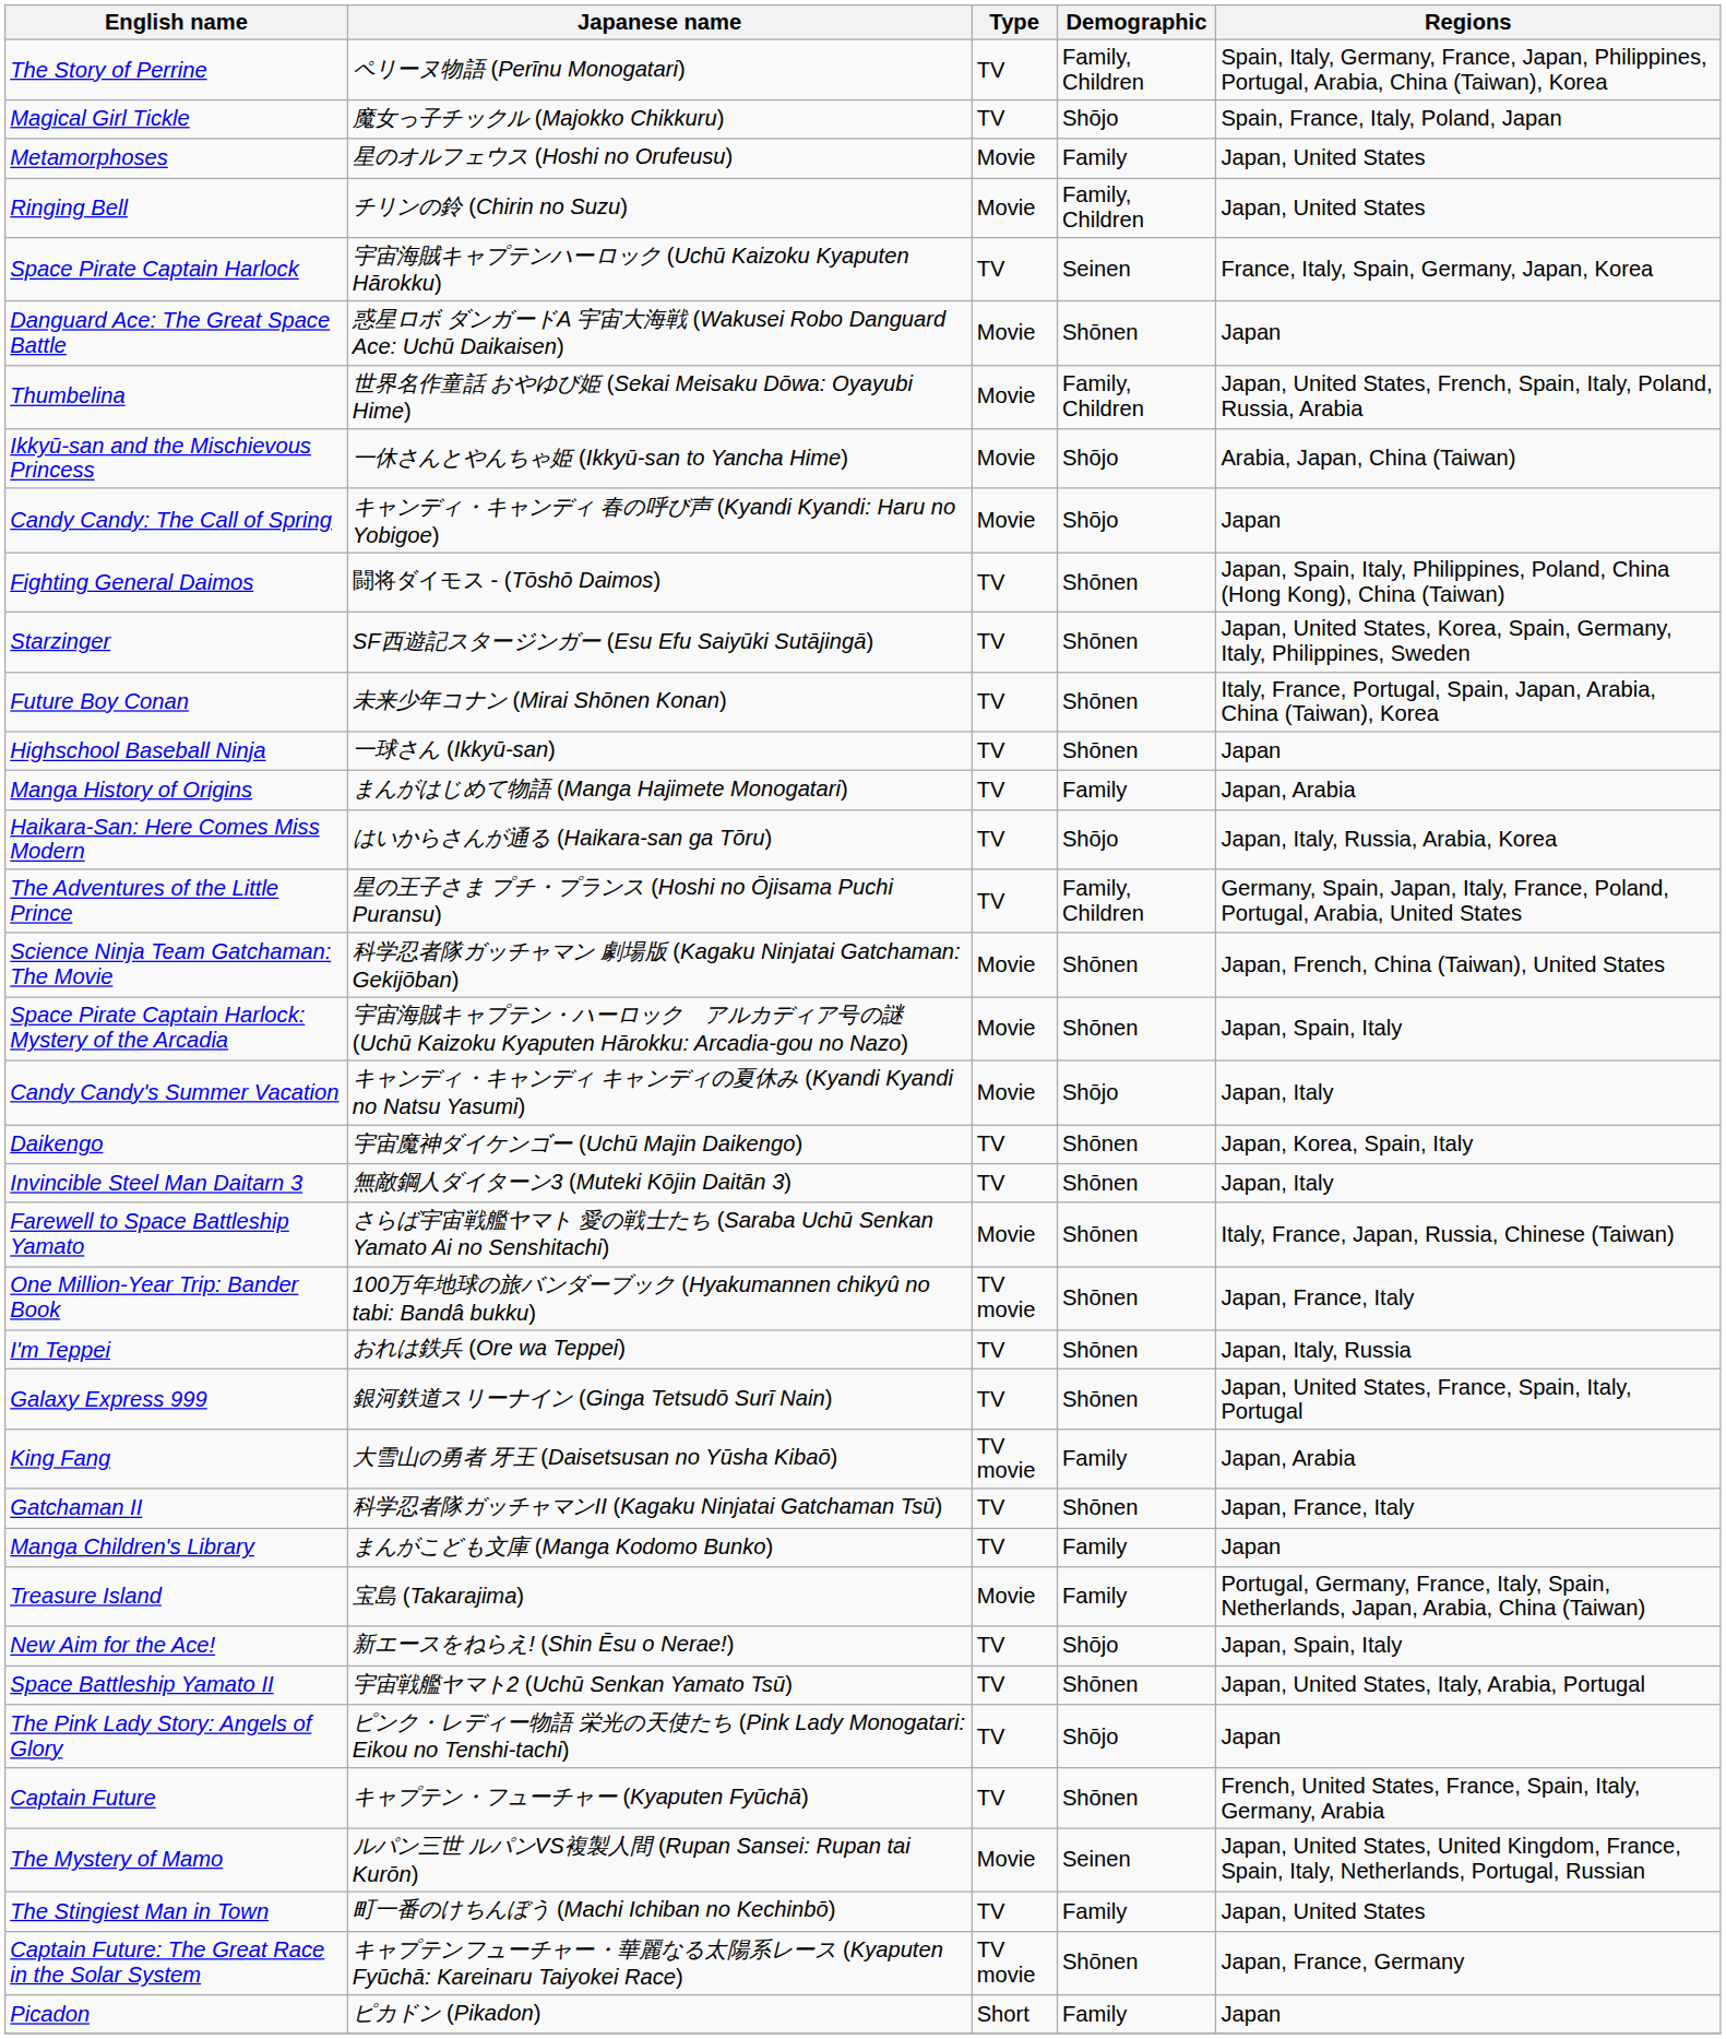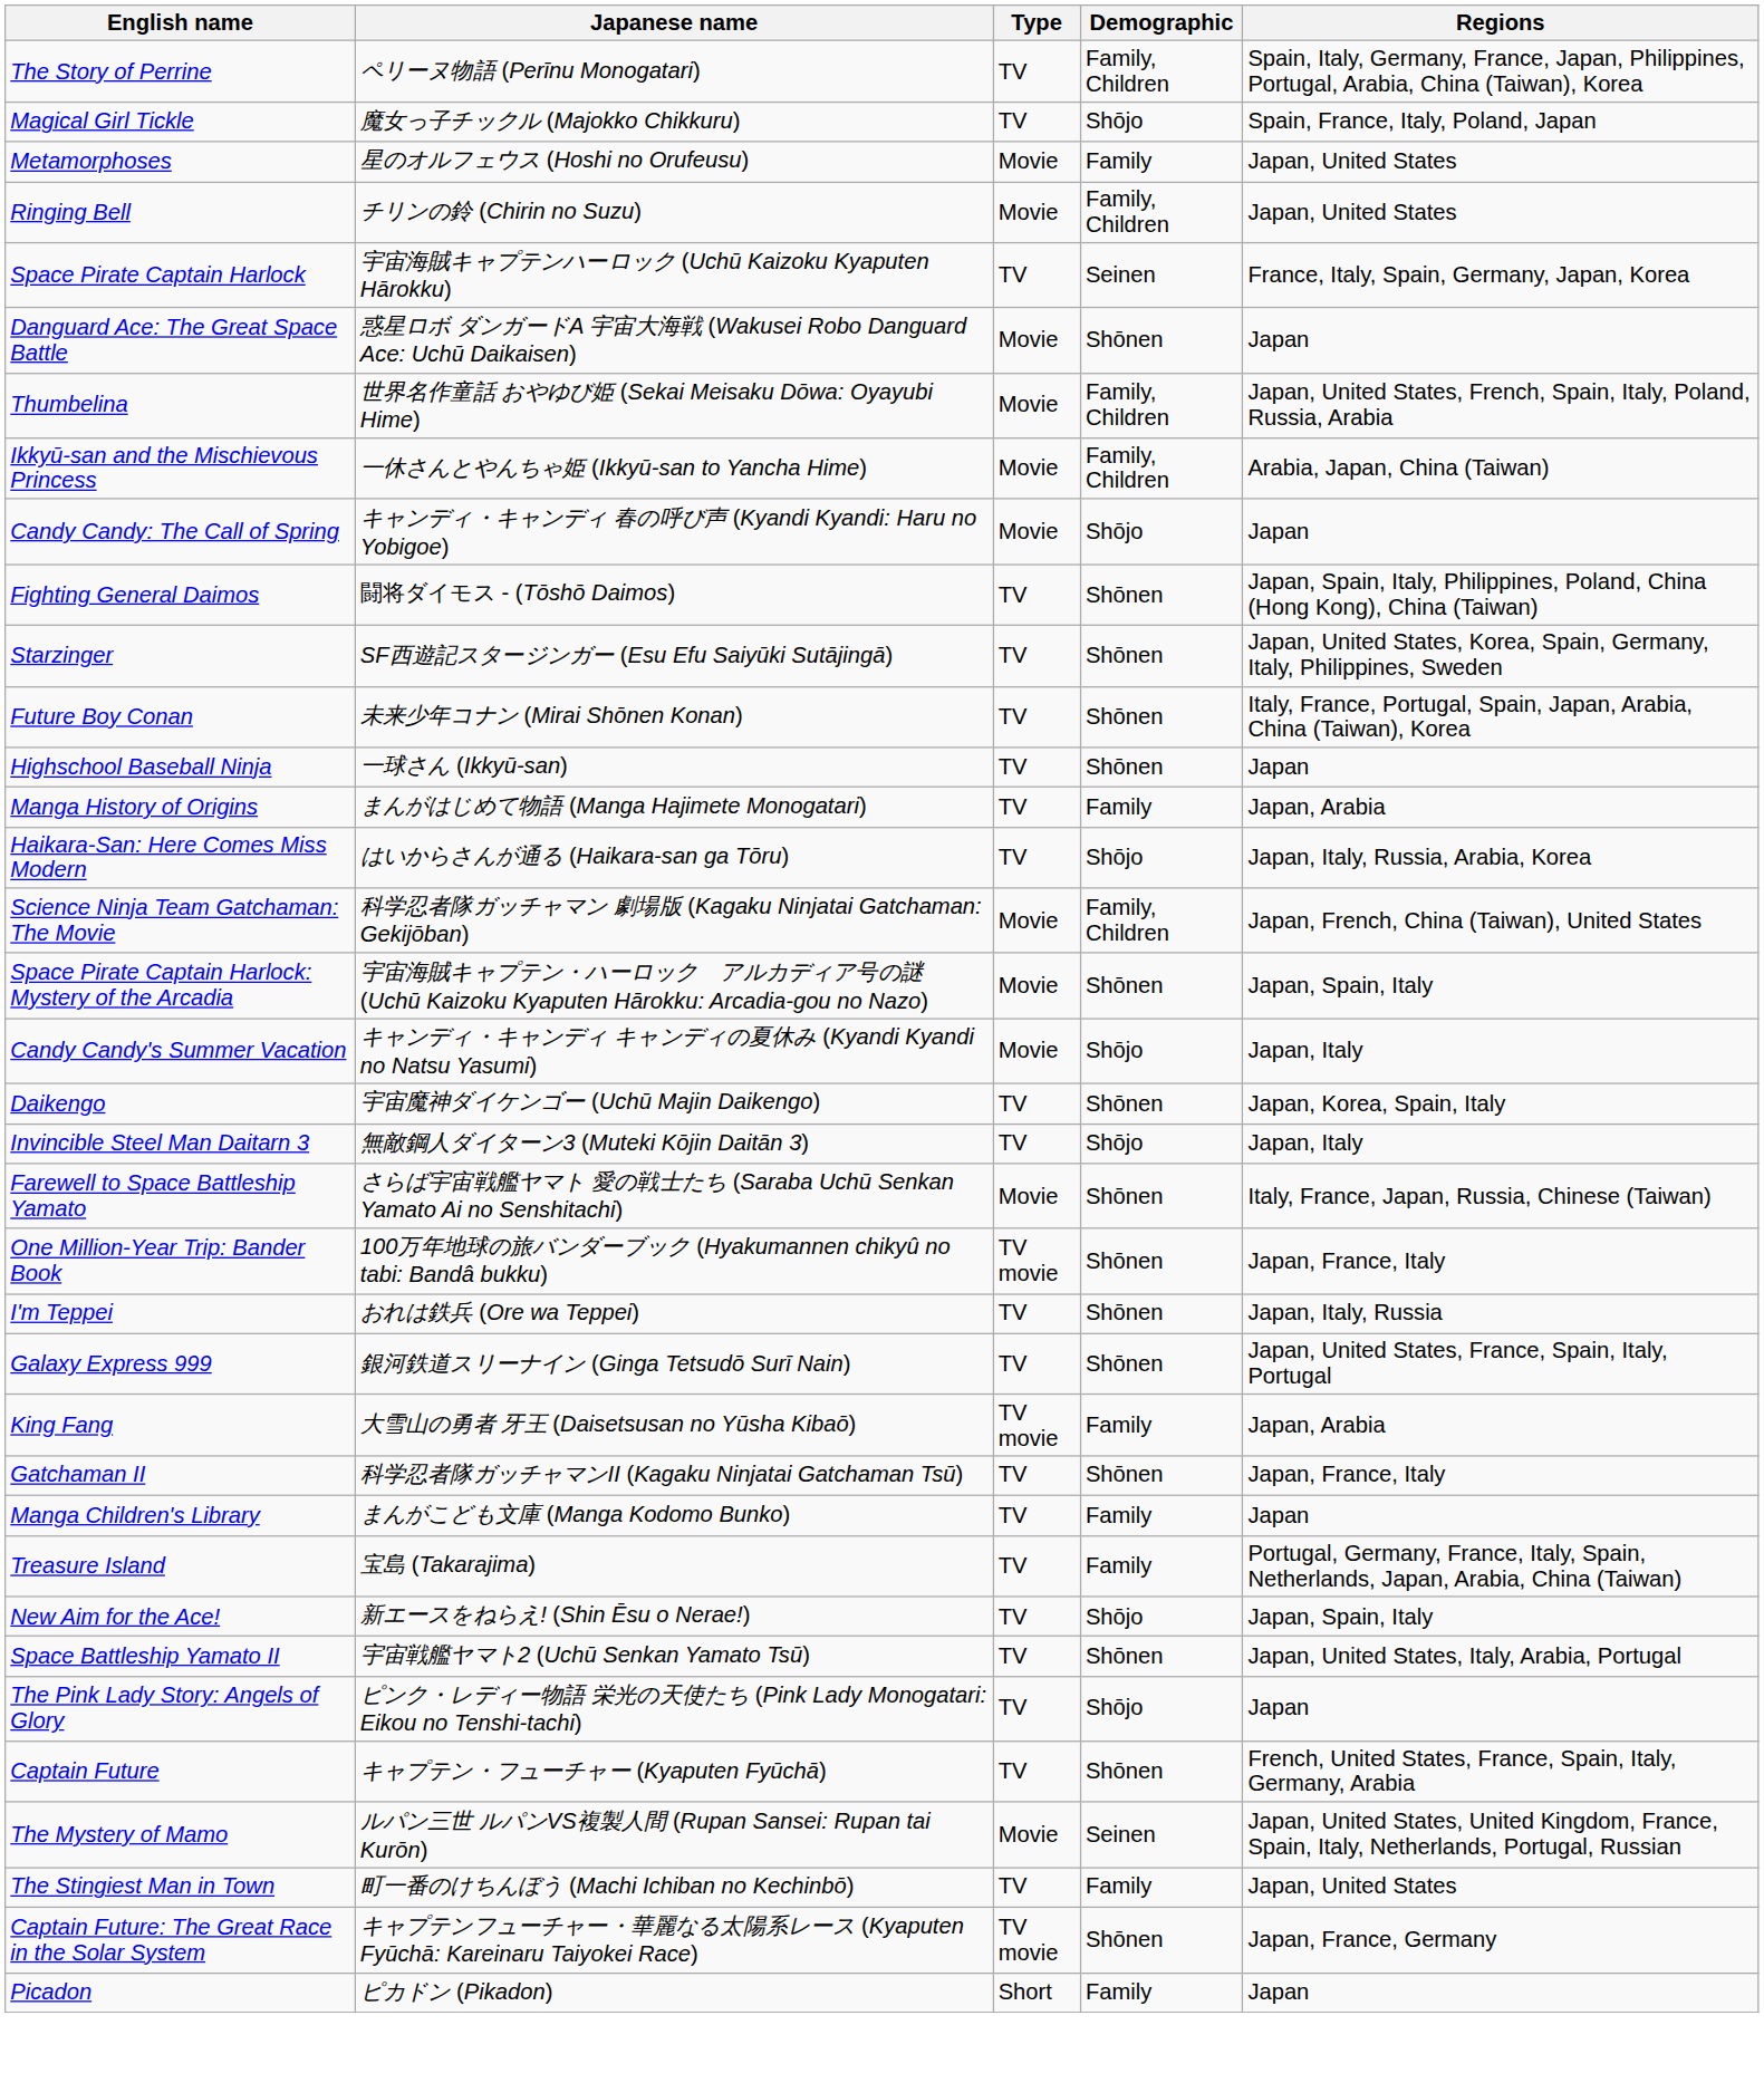 <table class="wikitable sortable" border="1">
 <tr>
 <th>English name</th>
 <th>Japanese name</th>
 <th>Type</th>
 <th>Demographic</th>
 <th>Regions</th>
 </tr>
 <tr>
 <td><em><a href='#'>The Story of Perrine</a></em></td>
 <td><em>ペリーヌ物語</em> (<em>Perīnu Monogatari</em>)</td>
 <td>TV</td>
 <td>Family, Children</td>
 <td>Spain, Italy, Germany, France, Japan, Philippines, Portugal, Arabia, China (Taiwan), Korea</td>
 </tr>
 <tr>
 <td><em><a href='#'>Magical Girl Tickle</a></em></td>
 <td><em>魔女っ子チックル</em> (<em>Majokko Chikkuru</em>)</td>
 <td>TV</td>
 <td>Shōjo</td>
 <td>Spain, France, Italy, Poland, Japan</td>
 </tr>
 <tr>
 <td><em><a href='#'>Metamorphoses</a></em></td>
 <td><em>星のオルフェウス</em> (<em>Hoshi no Orufeusu</em>)</td>
 <td>Movie</td>
 <td>Family</td>
 <td>Japan, United States</td>
 </tr>
 <tr>
 <td><em><a href='#'>Ringing Bell</a></em></td>
 <td><em>チリンの鈴</em> (<em>Chirin no Suzu</em>)</td>
 <td>Movie</td>
 <td>Family, Children</td>
 <td>Japan, United States</td>
 </tr>
 <tr>
 <td><em><a href='#'>Space Pirate Captain Harlock</a></em></td>
 <td><em>宇宙海賊キャプテンハーロック</em> (<em>Uchū Kaizoku Kyaputen Hārokku</em>)</td>
 <td>TV</td>
 <td>Seinen</td>
 <td>France, Italy, Spain, Germany, Japan, Korea</td>
 </tr>
 <tr>
 <td><em><a href='#'>Danguard Ace: The Great Space Battle</a></em></td>
 <td><em>惑星ロボ ダンガードA 宇宙大海戦</em> (<em>Wakusei Robo Danguard Ace: Uchū Daikaisen</em>)</td>
 <td>Movie</td>
 <td>Shōnen</td>
 <td>Japan</td>
 </tr>
 <tr>
 <td><em><a href='#'>Thumbelina</a></em></td>
 <td><em>世界名作童話 おやゆび姫</em> (<em>Sekai Meisaku Dōwa: Oyayubi Hime</em>)</td>
 <td>Movie</td>
 <td>Family, Children</td>
 <td>Japan, United States, French, Spain, Italy, Poland, Russia, Arabia</td>
 </tr>
 <tr>
 <td><em><a href='#'>Ikkyū-san and the Mischievous Princess</a></em></td>
 <td><em>一休さんとやんちゃ姫</em> (<em>Ikkyū-san to Yancha Hime</em>)</td>
 <td>Movie</td>
-<td>Shōjo</td>
+<td>Family, Children</td>
 <td>Arabia, Japan, China (Taiwan)</td>
 </tr>
 <tr>
 <td><em><a href='#'>Candy Candy: The Call of Spring</a></em></td>
 <td><em>キャンディ・キャンディ 春の呼び声</em> (<em>Kyandi Kyandi: Haru no Yobigoe</em>)</td>
 <td>Movie</td>
 <td>Shōjo</td>
 <td>Japan</td>
 </tr>
 <tr>
 <td><em><a href='#'>Fighting General Daimos</a></em></td>
 <td>闘将ダイモス - (<em>Tōshō Daimos</em>)</td>
 <td>TV</td>
 <td>Shōnen</td>
 <td>Japan, Spain, Italy, Philippines, Poland, China (Hong Kong), China (Taiwan)</td>
 </tr>
 <tr>
 <td><em><a href='#'>Starzinger</a></em></td>
 <td><em>SF西遊記スタージンガー</em> (<em>Esu Efu Saiyūki Sutājingā</em>)</td>
 <td>TV</td>
 <td>Shōnen</td>
 <td>Japan, United States, Korea, Spain, Germany, Italy, Philippines, Sweden</td>
 </tr>
 <tr>
 <td><em><a href='#'>Future Boy Conan</a></em></td>
 <td><em>未来少年コナン</em> (<em>Mirai Shōnen Konan</em>)</td>
 <td>TV</td>
 <td>Shōnen</td>
 <td>Italy, France, Portugal, Spain, Japan, Arabia, China (Taiwan), Korea</td>
 </tr>
 <tr>
 <td><em><a href='#'>Highschool Baseball Ninja</a></em></td>
 <td><em>一球さん</em> (<em>Ikkyū-san</em>)</td>
 <td>TV</td>
 <td>Shōnen</td>
 <td>Japan</td>
 </tr>
 <tr>
 <td><em><a href='#'>Manga History of Origins</a></em></td>
 <td><em>まんがはじめて物語</em> (<em>Manga Hajimete Monogatari</em>)</td>
 <td>TV</td>
 <td>Family</td>
 <td>Japan, Arabia</td>
 </tr>
 <tr>
 <td><em><a href='#'>Haikara-San: Here Comes Miss Modern</a></em></td>
 <td><em>はいからさんが通る</em> (<em>Haikara-san ga Tōru</em>)</td>
 <td>TV</td>
 <td>Shōjo</td>
 <td>Japan, Italy, Russia, Arabia, Korea</td>
 </tr>
 <tr>
-<td><em><a href='#'>The Adventures of the Little Prince</a></em></td>
-<td><em>星の王子さま プチ・プランス</em> (<em>Hoshi no Ōjisama Puchi Puransu</em>)</td>
-<td>TV</td>
-<td>Family, Children</td>
-<td>Germany, Spain, Japan, Italy, France, Poland, Portugal, Arabia, United States</td>
-</tr>
-<tr>
 <td><em><a href='#'>Science Ninja Team Gatchaman: The Movie</a></em></td>
 <td><em>科学忍者隊ガッチャマン 劇場版</em> (<em>Kagaku Ninjatai Gatchaman: Gekijōban</em>)</td>
 <td>Movie</td>
-<td>Shōnen</td>
+<td>Family, Children</td>
 <td>Japan, French, China (Taiwan), United States</td>
 </tr>
 <tr>
 <td><em><a href='#'>Space Pirate Captain Harlock: Mystery of the Arcadia</a></em></td>
 <td><em>宇宙海賊キャプテン・ハーロック　アルカディア号の謎</em> (<em>Uchū Kaizoku Kyaputen Hārokku: Arcadia-gou no Nazo</em>)</td>
 <td>Movie</td>
 <td>Shōnen</td>
 <td>Japan, Spain, Italy</td>
 </tr>
 <tr>
 <td><em><a href='#'>Candy Candy's Summer Vacation</a></em></td>
 <td><em>キャンディ・キャンディ キャンディの夏休み</em> (<em>Kyandi Kyandi no Natsu Yasumi</em>)</td>
 <td>Movie</td>
 <td>Shōjo</td>
 <td>Japan, Italy</td>
 </tr>
 <tr>
 <td><em><a href='#'>Daikengo</a></em></td>
 <td><em>宇宙魔神ダイケンゴー</em> (<em>Uchū Majin Daikengo</em>)</td>
 <td>TV</td>
 <td>Shōnen</td>
 <td>Japan, Korea, Spain, Italy</td>
 </tr>
 <tr>
 <td><em><a href='#'>Invincible Steel Man Daitarn 3</a></em></td>
 <td><em>無敵鋼人ダイターン3</em> (<em>Muteki Kōjin Daitān 3</em>)</td>
 <td>TV</td>
-<td>Shōnen</td>
+<td>Shōjo</td>
 <td>Japan, Italy</td>
 </tr>
 <tr>
 <td><em><a href='#'>Farewell to Space Battleship Yamato</a></em></td>
 <td><em>さらば宇宙戦艦ヤマト 愛の戦士たち</em> (<em>Saraba Uchū Senkan Yamato Ai no Senshitachi</em>)</td>
 <td>Movie</td>
 <td>Shōnen</td>
 <td>Italy, France, Japan, Russia, Chinese (Taiwan)</td>
 </tr>
 <tr>
 <td><em><a href='#'>One Million-Year Trip: Bander Book</a></em></td>
 <td><em>100万年地球の旅バンダーブック</em> (<em>Hyakumannen chikyû no tabi: Bandâ bukku</em>)</td>
 <td>TV movie</td>
 <td>Shōnen</td>
 <td>Japan, France, Italy</td>
 </tr>
 <tr>
 <td><em><a href='#'>I'm Teppei</a></em></td>
 <td><em>おれは鉄兵</em> (<em>Ore wa Teppei</em>)</td>
 <td>TV</td>
 <td>Shōnen</td>
 <td>Japan, Italy, Russia</td>
 </tr>
 <tr>
 <td><em><a href='#'>Galaxy Express 999</a></em></td>
 <td><em>銀河鉄道スリーナイン</em> (<em>Ginga Tetsudō Surī Nain</em>)</td>
 <td>TV</td>
 <td>Shōnen</td>
 <td>Japan, United States, France, Spain, Italy, Portugal</td>
 </tr>
 <tr>
 <td><em><a href='#'>King Fang</a></em></td>
 <td><em>大雪山の勇者 牙王</em> (<em>Daisetsusan no Yūsha Kibaō</em>)</td>
 <td>TV movie</td>
 <td>Family</td>
 <td>Japan, Arabia</td>
 </tr>
 <tr>
 <td><em><a href='#'>Gatchaman II</a></em></td>
 <td><em>科学忍者隊ガッチャマンII</em> (<em>Kagaku Ninjatai Gatchaman Tsū</em>)</td>
 <td>TV</td>
 <td>Shōnen</td>
 <td>Japan, France, Italy</td>
 </tr>
 <tr>
 <td><em><a href='#'>Manga Children's Library</a></em></td>
 <td><em>まんがこども文庫</em> (<em>Manga Kodomo Bunko</em>)</td>
 <td>TV</td>
 <td>Family</td>
 <td>Japan</td>
 </tr>
 <tr>
 <td><em><a href='#'>Treasure Island</a></em></td>
 <td><em>宝島</em> (<em>Takarajima</em>)</td>
-<td>Movie</td>
+<td>TV</td>
 <td>Family</td>
 <td>Portugal, Germany, France, Italy, Spain, Netherlands, Japan, Arabia, China (Taiwan)</td>
 </tr>
 <tr>
 <td><em><a href='#'>New Aim for the Ace!</a></em></td>
 <td><em>新エースをねらえ!</em> (<em>Shin Ēsu o Nerae!</em>)</td>
 <td>TV</td>
 <td>Shōjo</td>
 <td>Japan, Spain, Italy</td>
 </tr>
 <tr>
 <td><em><a href='#'>Space Battleship Yamato II</a></em></td>
 <td><em>宇宙戦艦ヤマト2</em> (<em>Uchū Senkan Yamato Tsū</em>)</td>
 <td>TV</td>
 <td>Shōnen</td>
 <td>Japan, United States, Italy, Arabia, Portugal</td>
 </tr>
 <tr>
 <td><em><a href='#'>The Pink Lady Story: Angels of Glory</a></em></td>
 <td><em>ピンク・レディー物語 栄光の天使たち</em> (<em>Pink Lady Monogatari: Eikou no Tenshi-tachi</em>)</td>
 <td>TV</td>
 <td>Shōjo</td>
 <td>Japan</td>
 </tr>
 <tr>
 <td><em><a href='#'>Captain Future</a></em></td>
 <td><em>キャプテン・フューチャー</em> (<em>Kyaputen Fyūchā</em>)</td>
 <td>TV</td>
 <td>Shōnen</td>
 <td>French, United States, France, Spain, Italy, Germany, Arabia</td>
 </tr>
 <tr>
 <td><em><a href='#'>The Mystery of Mamo</a></em></td>
 <td><em>ルパン三世 ルパンVS複製人間</em> (<em>Rupan Sansei: Rupan tai Kurōn</em>)</td>
 <td>Movie</td>
 <td>Seinen</td>
 <td>Japan, United States, United Kingdom, France, Spain, Italy, Netherlands, Portugal, Russian</td>
 </tr>
 <tr>
 <td><em><a href='#'>The Stingiest Man in Town</a></em></td>
 <td><em>町一番のけちんぼう</em> (<em>Machi Ichiban no Kechinbō</em>)</td>
 <td>TV</td>
 <td>Family</td>
 <td>Japan, United States</td>
 </tr>
 <tr>
 <td><em><a href='#'>Captain Future: The Great Race in the Solar System</a></em></td>
 <td><em>キャプテンフューチャー・華麗なる太陽系レース</em> (<em>Kyaputen Fyūchā: Kareinaru Taiyokei Race</em>)</td>
 <td>TV movie</td>
 <td>Shōnen</td>
 <td>Japan, France, Germany</td>
 </tr>
 <tr>
 <td><em><a href='#'>Picadon</a></em></td>
 <td><em>ピカドン</em> (<em>Pikadon</em>)</td>
 <td>Short</td>
 <td>Family</td>
 <td>Japan</td>
 </tr>
 <tr>
 </tr>
 </table>
